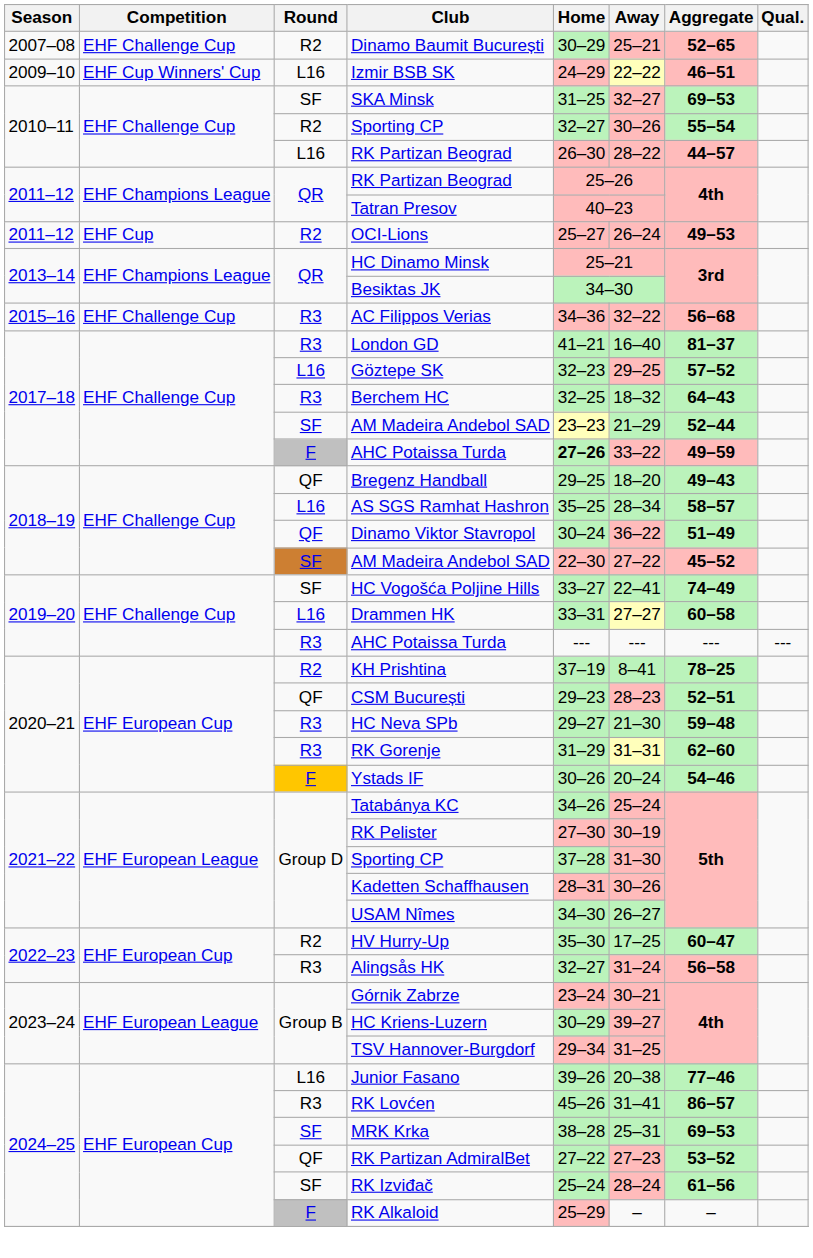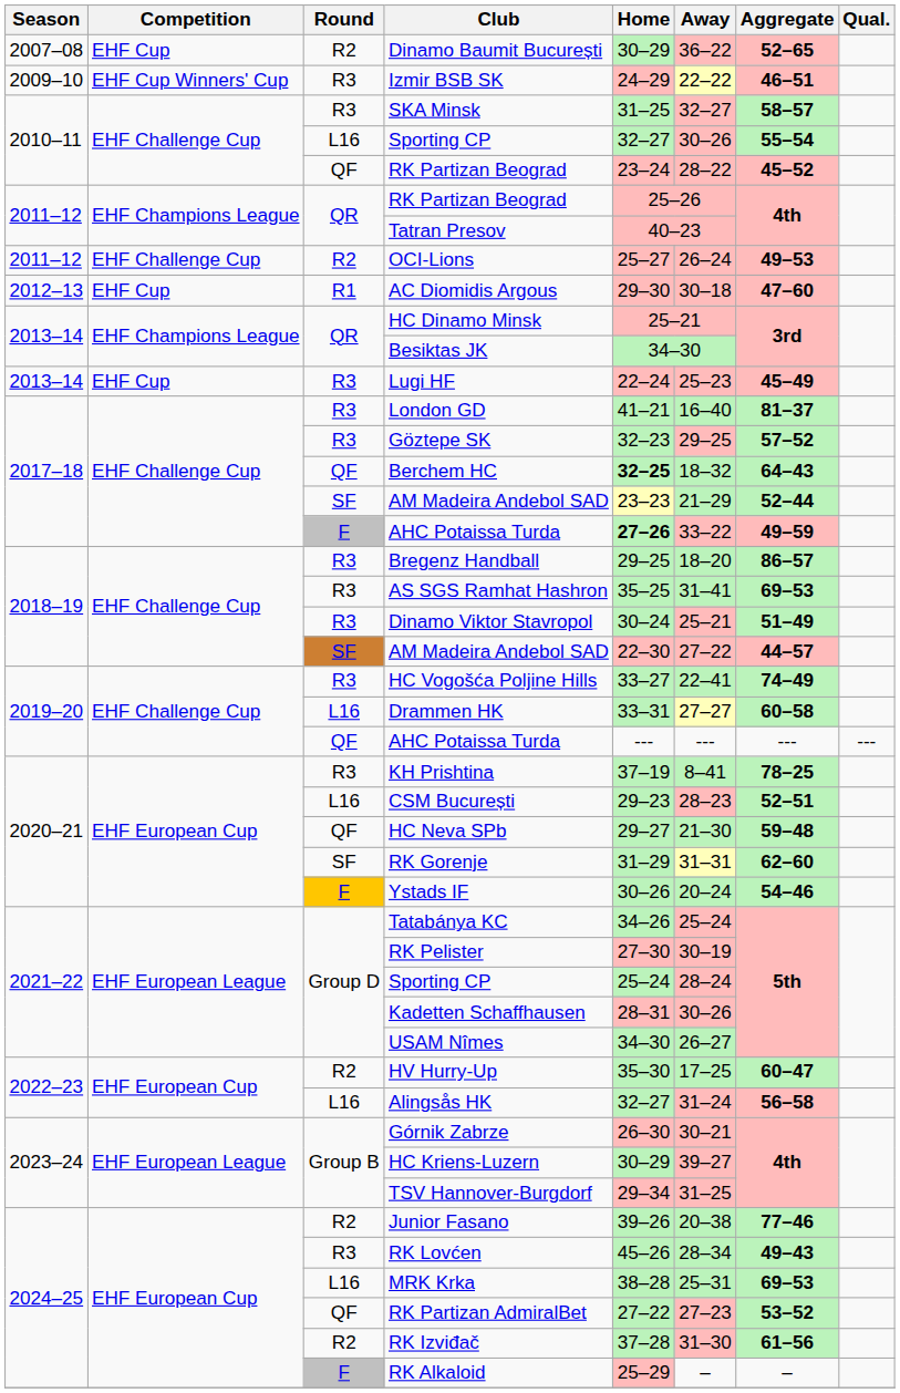 <table class="wikitable">
 <tr>
 <th>Season</th>
 <th>Competition</th>
 <th>Round</th>
 <th>Club</th>
 <th>Home</th>
 <th>Away</th>
 <th>Aggregate</th>
 <th>Qual.</th>
 </tr>
 <tr>
 <td rowspan="1">2007–08</td>
-<td rowspan="1"><a href='#'>EHF Challenge Cup</a></td>
+<td rowspan="1"><a href='#'>EHF Cup</a></td>
 <td style="text-align:center;">R2</td>
 <td> <a href='#'>Dinamo Baumit București</a></td>
 <td style="text-align:center;" bgcolor="#bbf3bb">30–29</td>
-<td style="text-align:center;" bgcolor="#ffbbbb">25–21</td>
+<td style="text-align:center;" bgcolor="#ffbbbb">36–22</td>
 <td style="text-align:center;" bgcolor="#ffbbbb"><strong>52–65</strong></td>
 <td rowspan=1 align="center"></td>
 </tr>
 <tr>
 <td rowspan="1">2009–10</td>
 <td rowspan="1"><a href='#'>EHF Cup Winners' Cup</a></td>
-<td style="text-align:center;">L16</td>
+<td style="text-align:center;">R3</td>
 <td> <a href='#'>Izmir BSB SK</a></td>
 <td style="text-align:center;" bgcolor="#ffbbbb">24–29</td>
 <td style="text-align:center;" bgcolor="#ffffbb">22–22</td>
 <td style="text-align:center;" bgcolor="#ffbbbb"><strong>46–51</strong></td>
 <td rowspan=1 align="center"></td>
 </tr>
 <tr>
 <td rowspan="3">2010–11</td>
 <td rowspan="3"><a href='#'>EHF Challenge Cup</a></td>
-<td style="text-align:center;">SF</td>
+<td style="text-align:center;">R3</td>
 <td> <a href='#'>SKA Minsk</a></td>
 <td style="text-align:center;" bgcolor="#bbf3bb">31–25</td>
 <td style="text-align:center;" bgcolor="#ffbbbb">32–27</td>
-<td style="text-align:center;" bgcolor="#bbf3bb"><strong>69–53</strong></td>
+<td style="text-align:center;" bgcolor="#bbf3bb"><strong>58–57</strong></td>
 <td rowspan=1 align="center"></td>
 </tr>
 <tr>
-<td style="text-align:center;">R2</td>
+<td style="text-align:center;">L16</td>
 <td> <a href='#'>Sporting CP</a></td>
 <td style="text-align:center;" bgcolor="#bbf3bb">32–27</td>
 <td style="text-align:center;" bgcolor="#ffbbbb">30–26</td>
 <td style="text-align:center;" bgcolor="#bbf3bb"><strong>55–54</strong></td>
 <td rowspan=1 align="center"></td>
 </tr>
 <tr>
-<td style="text-align:center;">L16</td>
+<td style="text-align:center;">QF</td>
 <td> <a href='#'>RK Partizan Beograd</a></td>
-<td style="text-align:center;" bgcolor="#ffbbbb">26–30</td>
+<td style="text-align:center;" bgcolor="#ffbbbb">23–24</td>
 <td style="text-align:center;" bgcolor="#ffbbbb">28–22</td>
-<td style="text-align:center;" bgcolor="#ffbbbb"><strong>44–57</strong></td>
+<td style="text-align:center;" bgcolor="#ffbbbb"><strong>45–52</strong></td>
 <td rowspan=1 align="center"></td>
 </tr>
 <tr>
 <td rowspan="2"><a href='#'>2011–12</a></td>
 <td rowspan="2"><a href='#'>EHF Champions League</a></td>
 <td style="text-align:center;" rowspan="2"><a href='#'>QR</a></td>
 <td> <a href='#'>RK Partizan Beograd</a></td>
 <td style="text-align:center;" bgcolor="#ffbbbb" colspan="2">25–26</td>
 <td style="text-align:center;" bgcolor="#ffbbbb" rowspan="2"><strong>4th</strong></td>
 <td rowspan=2 align="center"></td>
 </tr>
 <tr>
 <td> <a href='#'>Tatran Presov</a></td>
 <td style="text-align:center;" bgcolor="#ffbbbb" colspan="2">40–23</td>
 </tr>
 <tr>
 <td rowspan="1"><a href='#'>2011–12</a></td>
-<td rowspan="1"><a href='#'>EHF Cup</a></td>
+<td rowspan="1"><a href='#'>EHF Challenge Cup</a></td>
 <td style="text-align:center;"><a href='#'>R2</a></td>
 <td> <a href='#'>OCI-Lions</a></td>
 <td style="text-align:center;" bgcolor="#ffbbbb">25–27</td>
 <td style="text-align:center;" bgcolor="#ffbbbb">26–24</td>
 <td style="text-align:center;" bgcolor="#ffbbbb"><strong>49–53</strong></td>
+<td rowspan=1 align="center"></td>
+</tr>
+<tr>
+<td rowspan="1"><a href='#'>2012–13</a></td>
+<td rowspan="1"><a href='#'>EHF Cup</a></td>
+<td style="text-align:center;"><a href='#'>R1</a></td>
+<td> <a href='#'>AC Diomidis Argous</a></td>
+<td style="text-align:center;" bgcolor="#ffbbbb">29–30</td>
+<td style="text-align:center;" bgcolor="#ffbbbb">30–18</td>
+<td style="text-align:center;" bgcolor="#ffbbbb"><strong>47–60</strong></td>
 <td rowspan=1 align="center"></td>
 </tr>
 <tr>
 <td rowspan="2"><a href='#'>2013–14</a></td>
 <td rowspan="2"><a href='#'>EHF Champions League</a></td>
 <td style="text-align:center;" rowspan="2"><a href='#'>QR</a></td>
 <td> <a href='#'>HC Dinamo Minsk</a></td>
 <td style="text-align:center;" bgcolor="#ffbbbb" colspan="2">25–21</td>
 <td style="text-align:center;" bgcolor="#ffbbbb" rowspan="2"><strong>3rd</strong></td>
 <td rowspan=2 align="center"></td>
 </tr>
 <tr>
 <td> <a href='#'>Besiktas JK</a></td>
 <td style="text-align:center;" bgcolor="#bbf3bb" colspan="2">34–30</td>
 </tr>
 <tr>
-<td rowspan="1"><a href='#'>2015–16</a></td>
-<td rowspan="1"><a href='#'>EHF Challenge Cup</a></td>
+<td rowspan="1"><a href='#'>2013–14</a></td>
+<td rowspan="1"><a href='#'>EHF Cup</a></td>
 <td style="text-align:center;"><a href='#'>R3</a></td>
-<td> <a href='#'>AC Filippos Verias</a></td>
-<td style="text-align:center;" bgcolor="#ffbbbb">34–36</td>
-<td style="text-align:center;" bgcolor="#ffbbbb">32–22</td>
-<td style="text-align:center;" bgcolor="#ffbbbb"><strong>56–68</strong></td>
+<td> <a href='#'>Lugi HF</a></td>
+<td style="text-align:center;" bgcolor="#ffbbbb">22–24</td>
+<td style="text-align:center;" bgcolor="#ffbbbb">25–23</td>
+<td style="text-align:center;" bgcolor="#ffbbbb"><strong>45–49</strong></td>
 <td rowspan=1 align="center"></td>
 </tr>
 <tr>
 <td rowspan="5"><a href='#'>2017–18</a></td>
 <td rowspan="5"><a href='#'>EHF Challenge Cup</a></td>
 <td style="text-align:center;"><a href='#'>R3</a></td>
 <td> <a href='#'>London GD</a></td>
 <td style="text-align:center;" bgcolor="#bbf3bb">41–21</td>
 <td style="text-align:center;" bgcolor="#bbf3bb">16–40</td>
 <td style="text-align:center;" bgcolor="#bbf3bb"><strong>81–37</strong></td>
 <td rowspan=1 align="center"></td>
 </tr>
 <tr>
-<td style="text-align:center;"><a href='#'>L16</a></td>
+<td style="text-align:center;"><a href='#'>R3</a></td>
 <td> <a href='#'>Göztepe SK</a></td>
 <td style="text-align:center;" bgcolor="#bbf3bb">32–23</td>
 <td style="text-align:center;" bgcolor="#ffbbbb">29–25</td>
 <td align="center" bgcolor="#bbf3bb" rowspan="1"><strong>57–52</strong></td>
 <td rowspan=1 align="center"></td>
 </tr>
 <tr>
-<td style="text-align:center;"><a href='#'>R3</a></td>
+<td style="text-align:center;"><a href='#'>QF</a></td>
 <td> <a href='#'>Berchem HC</a></td>
-<td style="text-align:center;" bgcolor="#bbf3bb">32–25</td>
+<td style="text-align:center;" bgcolor="#bbf3bb"><strong>32–25</strong></td>
 <td style="text-align:center;" bgcolor="#bbf3bb">18–32</td>
 <td align="center" bgcolor="#bbf3bb" rowspan="1"><strong>64–43</strong></td>
 <td rowspan=1 align="center"></td>
 </tr>
 <tr>
 <td style="text-align:center;"><a href='#'>SF</a></td>
 <td> <a href='#'>AM Madeira Andebol SAD</a></td>
 <td style="text-align:center;" bgcolor="#ffffbb">23–23</td>
 <td style="text-align:center;" bgcolor="#bbf3bb">21–29</td>
 <td align="center" bgcolor="#bbf3bb" rowspan="1"><strong>52–44</strong></td>
 <td rowspan=1 align="center"></td>
 </tr>
 <tr>
 <td style="text-align:center;" bgcolor=#C0C0C0><a href='#'>F</a></td>
 <td> <a href='#'>AHC Potaissa Turda</a></td>
 <td style="text-align:center;" bgcolor="#bbf3bb"><strong>27–26</strong></td>
 <td style="text-align:center;" bgcolor="#ffbbbb">33–22</td>
 <td style="text-align:center;" bgcolor="#ffbbbb"><strong>49–59</strong></td>
 <td rowspan=1 align="center"></td>
 </tr>
 <tr>
 <td rowspan="4"><a href='#'>2018–19</a></td>
 <td rowspan="4"><a href='#'>EHF Challenge Cup</a></td>
-<td style="text-align:center;">QF</td>
+<td style="text-align:center;"><a href='#'>R3</a></td>
 <td> <a href='#'>Bregenz Handball</a></td>
 <td style="text-align:center;" bgcolor="#bbf3bb">29–25</td>
 <td style="text-align:center;" bgcolor="#bbf3bb">18–20</td>
-<td style="text-align:center;" bgcolor="#bbf3bb"><strong>49–43</strong></td>
+<td style="text-align:center;" bgcolor="#bbf3bb"><strong>86–57</strong></td>
 <td rowspan=1 align="center"></td>
 </tr>
 <tr>
-<td style="text-align:center;"><a href='#'>L16</a></td>
+<td style="text-align:center;">R3</td>
 <td> <a href='#'>AS SGS Ramhat Hashron</a></td>
 <td style="text-align:center;" bgcolor="#bbf3bb">35–25</td>
-<td style="text-align:center;" bgcolor="#bbf3bb">28–34</td>
-<td style="text-align:center;" bgcolor="#bbf3bb"><strong>58–57</strong></td>
+<td style="text-align:center;" bgcolor="#bbf3bb">31–41</td>
+<td style="text-align:center;" bgcolor="#bbf3bb"><strong>69–53</strong></td>
 <td rowspan=1 align="center"></td>
 </tr>
 <tr>
-<td style="text-align:center;"><a href='#'>QF</a></td>
+<td style="text-align:center;"><a href='#'>R3</a></td>
 <td> <a href='#'>Dinamo Viktor Stavropol</a></td>
 <td style="text-align:center;" bgcolor="#bbf3bb">30–24</td>
-<td style="text-align:center;" bgcolor="#ffbbbb">36–22</td>
+<td style="text-align:center;" bgcolor="#ffbbbb">25–21</td>
 <td style="text-align:center;" bgcolor="#bbf3bb"><strong>51–49</strong></td>
 <td rowspan=1 align="center"></td>
 </tr>
 <tr>
 <td style="text-align:center;" bgcolor="CD7F32"><a href='#'>SF</a></td>
 <td> <a href='#'>AM Madeira Andebol SAD</a></td>
 <td style="text-align:center;" bgcolor="#ffbbbb">22–30</td>
 <td style="text-align:center;" bgcolor="#ffbbbb">27–22</td>
-<td style="text-align:center;" bgcolor="#ffbbbb"><strong>45–52</strong></td>
+<td style="text-align:center;" bgcolor="#ffbbbb"><strong>44–57</strong></td>
 <td rowspan=1 align="center"></td>
 </tr>
 <tr>
 <td rowspan="3"><a href='#'>2019–20</a></td>
 <td rowspan="3"><a href='#'>EHF Challenge Cup</a></td>
-<td style="text-align:center;">SF</td>
+<td style="text-align:center;"><a href='#'>R3</a></td>
 <td> <a href='#'>HC Vogošća Poljine Hills</a></td>
 <td style="text-align:center;" bgcolor="#bbf3bb">33–27</td>
 <td style="text-align:center;" bgcolor="#bbf3bb">22–41</td>
 <td align="center" bgcolor="#bbf3bb"><strong>74–49</strong></td>
 <td rowspan=1 align="center"></td>
 </tr>
 <tr>
 <td style="text-align:center;"><a href='#'>L16</a></td>
 <td> <a href='#'>Drammen HK</a></td>
 <td style="text-align:center;" bgcolor="#bbf3bb">33–31</td>
 <td style="text-align:center;" bgcolor="#ffffbb">27–27</td>
 <td align="center" bgcolor="#bbf3bb"><strong>60–58</strong></td>
 <td rowspan=1 align="center"></td>
 </tr>
 <tr>
-<td style="text-align:center;"><a href='#'>R3</a></td>
+<td style="text-align:center;"><a href='#'>QF</a></td>
 <td> <a href='#'>AHC Potaissa Turda</a></td>
 <td style="text-align:center;" bgcolor=>---</td>
 <td style="text-align:center;" bgcolor=>---</td>
 <td align="center" bgcolor=>---</td>
 <td rowspan=1 align="center">---</td>
 </tr>
 <tr>
 <td rowspan="5">2020–21</td>
 <td rowspan="5"><a href='#'>EHF European Cup</a></td>
-<td style="text-align:center;"><a href='#'>R2</a></td>
+<td style="text-align:center;">R3</td>
 <td> <a href='#'>KH Prishtina</a></td>
 <td style="text-align:center;" bgcolor="#bbf3bb">37–19</td>
 <td style="text-align:center;" bgcolor="#bbf3bb">8–41</td>
 <td style="text-align:center;" bgcolor="#bbf3bb"><strong>78–25</strong></td>
 <td rowspan=1 align="center"></td>
 </tr>
 <tr>
-<td style="text-align:center;">QF</td>
+<td style="text-align:center;">L16</td>
 <td> <a href='#'>CSM București</a></td>
 <td style="text-align:center;" bgcolor="#bbf3bb">29–23</td>
 <td style="text-align:center;" bgcolor="#ffbbbb">28–23</td>
 <td style="text-align:center;" bgcolor="#bbf3bb"><strong>52–51</strong></td>
 <td rowspan=1 align="center"></td>
 </tr>
 <tr>
-<td style="text-align:center;"><a href='#'>R3</a></td>
+<td style="text-align:center;">QF</td>
 <td> <a href='#'>HC Neva SPb</a></td>
 <td style="text-align:center;" bgcolor="#bbf3bb">29–27</td>
 <td style="text-align:center;" bgcolor="#bbf3bb">21–30</td>
 <td style="text-align:center;" bgcolor="#bbf3bb"><strong>59–48</strong></td>
 <td rowspan=1 align="center"></td>
 </tr>
 <tr>
-<td style="text-align:center;"><a href='#'>R3</a></td>
+<td style="text-align:center;">SF</td>
 <td> <a href='#'>RK Gorenje</a></td>
 <td style="text-align:center;" bgcolor="#bbf3bb">31–29</td>
 <td style="text-align:center;" bgcolor="#ffffbb">31–31</td>
 <td align="center" bgcolor="#bbf3bb"><strong>62–60</strong></td>
 <td rowspan=1 align="center"></td>
 </tr>
 <tr>
 <td style="text-align:center;" bgcolor="#ffc600"><a href='#'>F</a></td>
 <td> <a href='#'>Ystads IF</a></td>
 <td style="text-align:center;" bgcolor="#bbf3bb">30–26</td>
 <td style="text-align:center;" bgcolor="#bbf3bb">20–24</td>
 <td style="text-align:center;" bgcolor="#bbf3bb"><strong>54–46</strong></td>
 <td rowspan=1 align="center"></td>
 </tr>
 <tr>
 <td rowspan="5"><a href='#'>2021–22</a></td>
 <td rowspan="5"><a href='#'>EHF European League</a></td>
 <td rowspan="5" style="text-align:center;">Group D</td>
 <td> <a href='#'>Tatabánya KC</a></td>
 <td style="text-align:center;" bgcolor="#bbf3bb">34–26</td>
 <td style="text-align:center;" bgcolor="#ffbbbb">25–24</td>
 <td style="text-align:center;" bgcolor="#ffbbbb" rowspan="5"><strong>5th</strong></td>
 <td rowspan=5 align="center"></td>
 </tr>
 <tr>
 <td> <a href='#'>RK Pelister</a></td>
 <td style="text-align:center;" bgcolor="#ffbbbb">27–30</td>
 <td style="text-align:center;" bgcolor="#ffbbbb">30–19</td>
 </tr>
 <tr>
 <td> <a href='#'>Sporting CP</a></td>
-<td style="text-align:center;" bgcolor="#bbf3bb">37–28</td>
-<td style="text-align:center;" bgcolor="#ffbbbb">31–30</td>
+<td style="text-align:center;" bgcolor="#bbf3bb">25–24</td>
+<td style="text-align:center;" bgcolor="#ffbbbb">28–24</td>
 </tr>
 <tr>
 <td> <a href='#'>Kadetten Schaffhausen</a></td>
 <td style="text-align:center;" bgcolor="#ffbbbb">28–31</td>
 <td style="text-align:center;" bgcolor="#ffbbbb">30–26</td>
 </tr>
 <tr>
 <td> <a href='#'>USAM Nîmes</a></td>
 <td style="text-align:center;" bgcolor="#bbf3bb">34–30</td>
 <td style="text-align:center;" bgcolor="#bbf3bb">26–27</td>
 </tr>
 <tr>
 <td rowspan="2"><a href='#'>2022–23</a></td>
 <td rowspan="2"><a href='#'>EHF European Cup</a></td>
 <td style="text-align:center;">R2</td>
 <td> <a href='#'>HV Hurry-Up</a></td>
 <td style="text-align:center;" bgcolor="#bbf3bb">35–30</td>
 <td style="text-align:center;" bgcolor="#bbf3bb">17–25</td>
 <td style="text-align:center;" bgcolor="#bbf3bb"><strong>60–47</strong></td>
 <td rowspan=1 align="center"></td>
 </tr>
 <tr>
-<td style="text-align:center;">R3</td>
+<td style="text-align:center;">L16</td>
 <td> <a href='#'>Alingsås HK</a></td>
 <td style="text-align:center;" bgcolor="#bbf3bb">32–27</td>
 <td style="text-align:center;" bgcolor="#ffbbbb">31–24</td>
 <td style="text-align:center;" bgcolor="#ffbbbb"><strong>56–58</strong></td>
 <td rowspan=1 align="center"></td>
 </tr>
 <tr>
 <td rowspan="3">2023–24</td>
 <td rowspan="3"><a href='#'>EHF European League</a></td>
 <td rowspan="3" style="text-align:center;">Group B</td>
 <td> <a href='#'>Górnik Zabrze</a></td>
-<td style="text-align:center;" bgcolor="#ffbbbb">23–24</td>
+<td style="text-align:center;" bgcolor="#ffbbbb">26–30</td>
 <td style="text-align:center;" bgcolor="#ffbbbb">30–21</td>
 <td style="text-align:center;" bgcolor="#ffbbbb" rowspan="3"><strong>4th</strong></td>
 <td rowspan=3 align="center"></td>
 </tr>
 <tr>
 <td> <a href='#'>HC Kriens-Luzern</a></td>
 <td style="text-align:center;" bgcolor="#bbf3bb">30–29</td>
 <td style="text-align:center;" bgcolor="#ffbbbb">39–27</td>
 </tr>
 <tr>
 <td> <a href='#'>TSV Hannover-Burgdorf</a></td>
 <td style="text-align:center;" bgcolor="#ffbbbb">29–34</td>
 <td style="text-align:center;" bgcolor="#ffbbbb">31–25</td>
 </tr>
 <tr>
 <td rowspan="6"><a href='#'>2024–25</a></td>
 <td rowspan="6"><a href='#'>EHF European Cup</a></td>
-<td style="text-align:center;">L16</td>
+<td style="text-align:center;">R2</td>
 <td> <a href='#'>Junior Fasano</a></td>
 <td style="text-align:center;" bgcolor="#bbf3bb">39–26</td>
 <td style="text-align:center;" bgcolor="#bbf3bb">20–38</td>
 <td style="text-align:center;" bgcolor="#bbf3bb"><strong>77–46</strong></td>
 <td rowspan=1 align="center"></td>
 </tr>
 <tr>
 <td style="text-align:center;">R3</td>
 <td> <a href='#'>RK Lovćen</a></td>
 <td style="text-align:center;" bgcolor="#bbf3bb">45–26</td>
-<td style="text-align:center;" bgcolor="#bbf3bb">31–41</td>
-<td style="text-align:center;" bgcolor="#bbf3bb"><strong>86–57</strong></td>
+<td style="text-align:center;" bgcolor="#bbf3bb">28–34</td>
+<td style="text-align:center;" bgcolor="#bbf3bb"><strong>49–43</strong></td>
 <td rowspan=1 align="center"></td>
 </tr>
 <tr>
-<td style="text-align:center;"><a href='#'>SF</a></td>
+<td style="text-align:center;">L16</td>
 <td> <a href='#'>MRK Krka</a></td>
 <td style="text-align:center;" bgcolor="#bbf3bb">38–28</td>
 <td style="text-align:center;" bgcolor="#bbf3bb">25–31</td>
 <td style="text-align:center;" bgcolor="#bbf3bb"><strong>69–53</strong></td>
 <td rowspan=1 align="center"></td>
 </tr>
 <tr>
 <td style="text-align:center;">QF</td>
 <td> <a href='#'>RK Partizan AdmiralBet</a></td>
 <td style="text-align:center;" bgcolor="#bbf3bb">27–22</td>
 <td style="text-align:center;" bgcolor="#ffbbbb">27–23</td>
 <td style="text-align:center;" bgcolor="#bbf3bb"><strong>53–52</strong></td>
 <td rowspan=1 align="center"></td>
 </tr>
 <tr>
-<td style="text-align:center;">SF</td>
+<td style="text-align:center;">R2</td>
 <td> <a href='#'>RK Izviđač</a></td>
-<td style="text-align:center;" bgcolor="#bbf3bb">25–24</td>
-<td style="text-align:center;" bgcolor="#ffbbbb">28–24</td>
+<td style="text-align:center;" bgcolor="#bbf3bb">37–28</td>
+<td style="text-align:center;" bgcolor="#ffbbbb">31–30</td>
 <td style="text-align:center;" bgcolor="#bbf3bb"><strong>61–56</strong></td>
 <td rowspan=1 align="center"></td>
 </tr>
 <tr>
 <td style="text-align:center;" bgcolor=#C0C0C0><a href='#'>F</a></td>
 <td> <a href='#'>RK Alkaloid</a></td>
 <td style="text-align:center;" bgcolor="#ffbbbb">25–29</td>
 <td style="text-align:center;" bgcolor=>–</td>
 <td style="text-align:center;" bgcolor=>–</td>
 <td rowspan=1 align="center"></td>
 </tr>
 <tr>
 </tr>
 </table>
